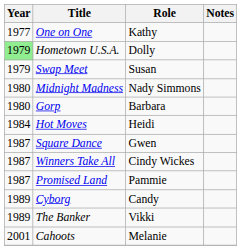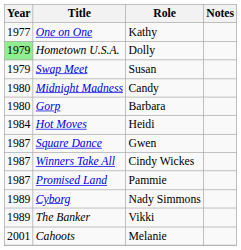 <table class="wikitable sortable">
 <tr>
 <th>Year</th>
 <th>Title</th>
 <th>Role</th>
 <th>Notes</th>
 </tr>
 <tr>
 <td>1977</td>
 <td><em><a href='#'>One on One</a></em></td>
 <td>Kathy</td>
 <td></td>
 </tr>
 <tr>
 <td style="background: lightgreen;">1979</td>
 <td><em>Hometown U.S.A.</em></td>
 <td>Dolly</td>
 <td></td>
 </tr>
 <tr>
 <td>1979</td>
 <td><em><a href='#'>Swap Meet</a></em></td>
 <td>Susan</td>
 <td></td>
 </tr>
 <tr>
 <td>1980</td>
 <td><em><a href='#'>Midnight Madness</a></em></td>
-<td>Nady Simmons</td>
+<td>Candy</td>
 <td></td>
 </tr>
 <tr>
 <td>1980</td>
 <td><em><a href='#'>Gorp</a></em></td>
 <td>Barbara</td>
 <td></td>
 </tr>
 <tr>
 <td>1984</td>
 <td><em><a href='#'>Hot Moves</a></em></td>
 <td>Heidi</td>
 <td></td>
 </tr>
 <tr>
 <td>1987</td>
 <td><em><a href='#'>Square Dance</a></em></td>
 <td>Gwen</td>
 <td></td>
 </tr>
 <tr>
 <td>1987</td>
 <td><em><a href='#'>Winners Take All</a></em></td>
 <td>Cindy Wickes</td>
 <td></td>
 </tr>
 <tr>
 <td>1987</td>
 <td><em><a href='#'>Promised Land</a></em></td>
 <td>Pammie</td>
 <td></td>
 </tr>
 <tr>
 <td>1989</td>
 <td><em><a href='#'>Cyborg</a></em></td>
-<td>Candy</td>
+<td>Nady Simmons</td>
 <td></td>
 </tr>
 <tr>
 <td>1989</td>
 <td><em>The Banker</em></td>
 <td>Vikki</td>
 <td></td>
 </tr>
 <tr>
 <td>2001</td>
 <td><em>Cahoots</em></td>
 <td>Melanie</td>
 <td></td>
 </tr>
 <tr>
 </tr>
 </table>
